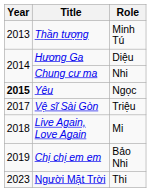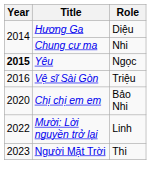 <table class="wikitable sortable">
 <tr>
 <th>Year</th>
 <th scope="col" style="width:7em;">Title</th>
 <th scope="col" style="width:3em;">Role</th>
-</tr>
-<tr>
-<td>2013</td>
-<td><em><a href='#'>Thần tượng</a></em></td>
-<td>Minh Tú</td>
 </tr>
 <tr>
 <td rowspan="2">2014</td>
 <td><em><a href='#'>Hương Ga</a></em></td>
 <td>Diệu</td>
 </tr>
 <tr>
 <td><em><a href='#'>Chung cư ma</a></em></td>
 <td>Nhi</td>
 </tr>
 <tr>
 <td><strong>2015</strong></td>
 <td><em><a href='#'>Yêu</a></em></td>
 <td>Ngọc</td>
 </tr>
 <tr>
-<td>2017</td>
+<td>2016</td>
 <td><em><a href='#'>Vệ sĩ Sài Gòn</a></em></td>
 <td>Triệu</td>
 </tr>
 <tr>
-<td>2018</td>
-<td><em><a href='#'>Live Again, Love Again</a></em></td>
-<td>Mi</td>
+<td>2020</td>
+<td><em><a href='#'>Chị chị em em</a> </em></td>
+<td>Bảo Nhi</td>
 </tr>
 <tr>
-<td>2019</td>
-<td><em><a href='#'>Chị chị em em</a> </em></td>
-<td>Bảo Nhi</td>
+<td>2022</td>
+<td><em><a href='#'>Mười: Lời nguyền trở lại</a></em></td>
+<td>Linh</td>
 </tr>
 <tr>
 <td>2023</td>
 <td><a href='#'>Người Mặt Trời</a></td>
 <td>Thi</td>
 </tr>
 </table>
